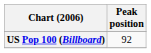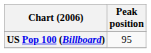 <table class="wikitable sortable plainrowheaders" style="text-align:center">
 <tr>
 <th scope="col">Chart (2006)</th>
 <th scope="col">Peak<br>position</th>
 </tr>
 <tr>
 </tr>
 <tr>
 </tr>
 <tr>
 </tr>
 <tr>
 <th scope="row">US <a href='#'>Pop 100</a> (<a href='#'><em>Billboard</em></a>)</th>
-<td>92</td>
+<td>95</td>
 </tr>
 <tr>
 </tr>
 </table>
